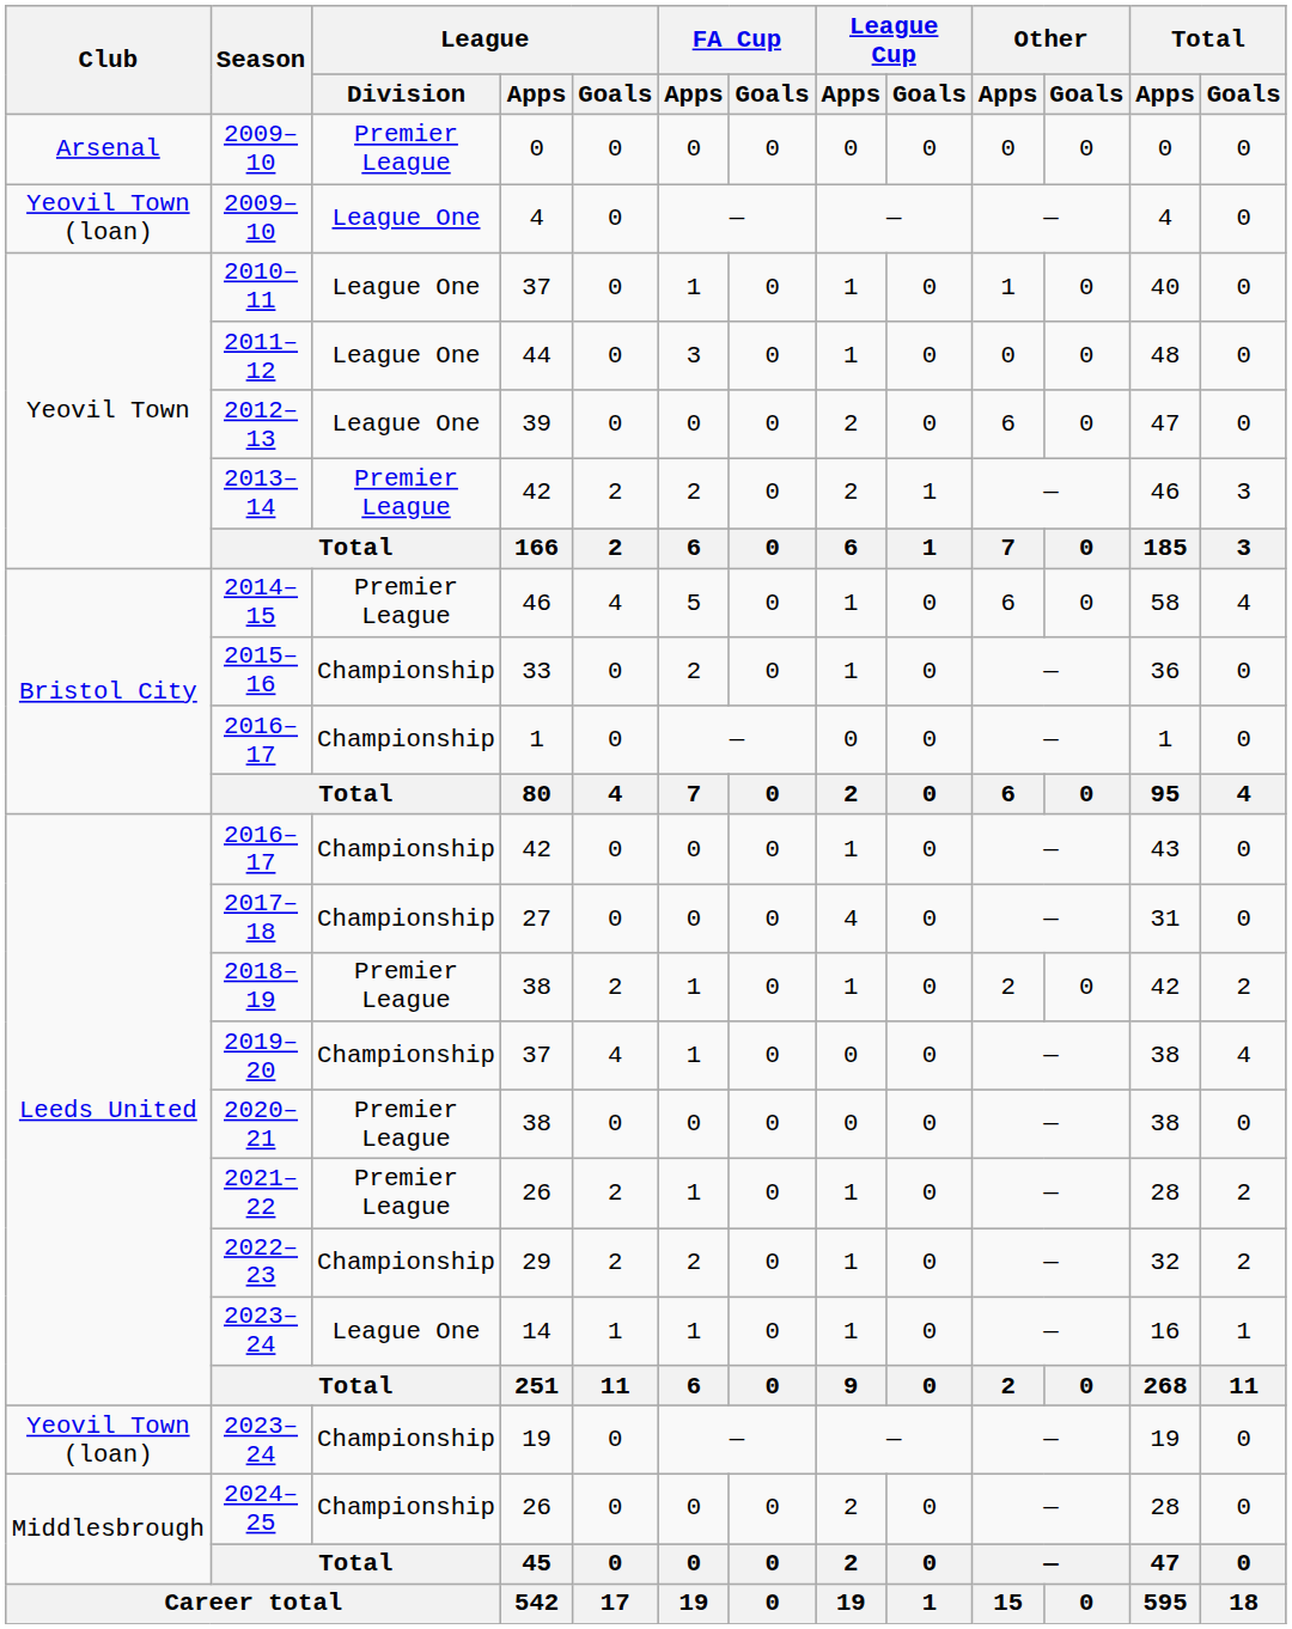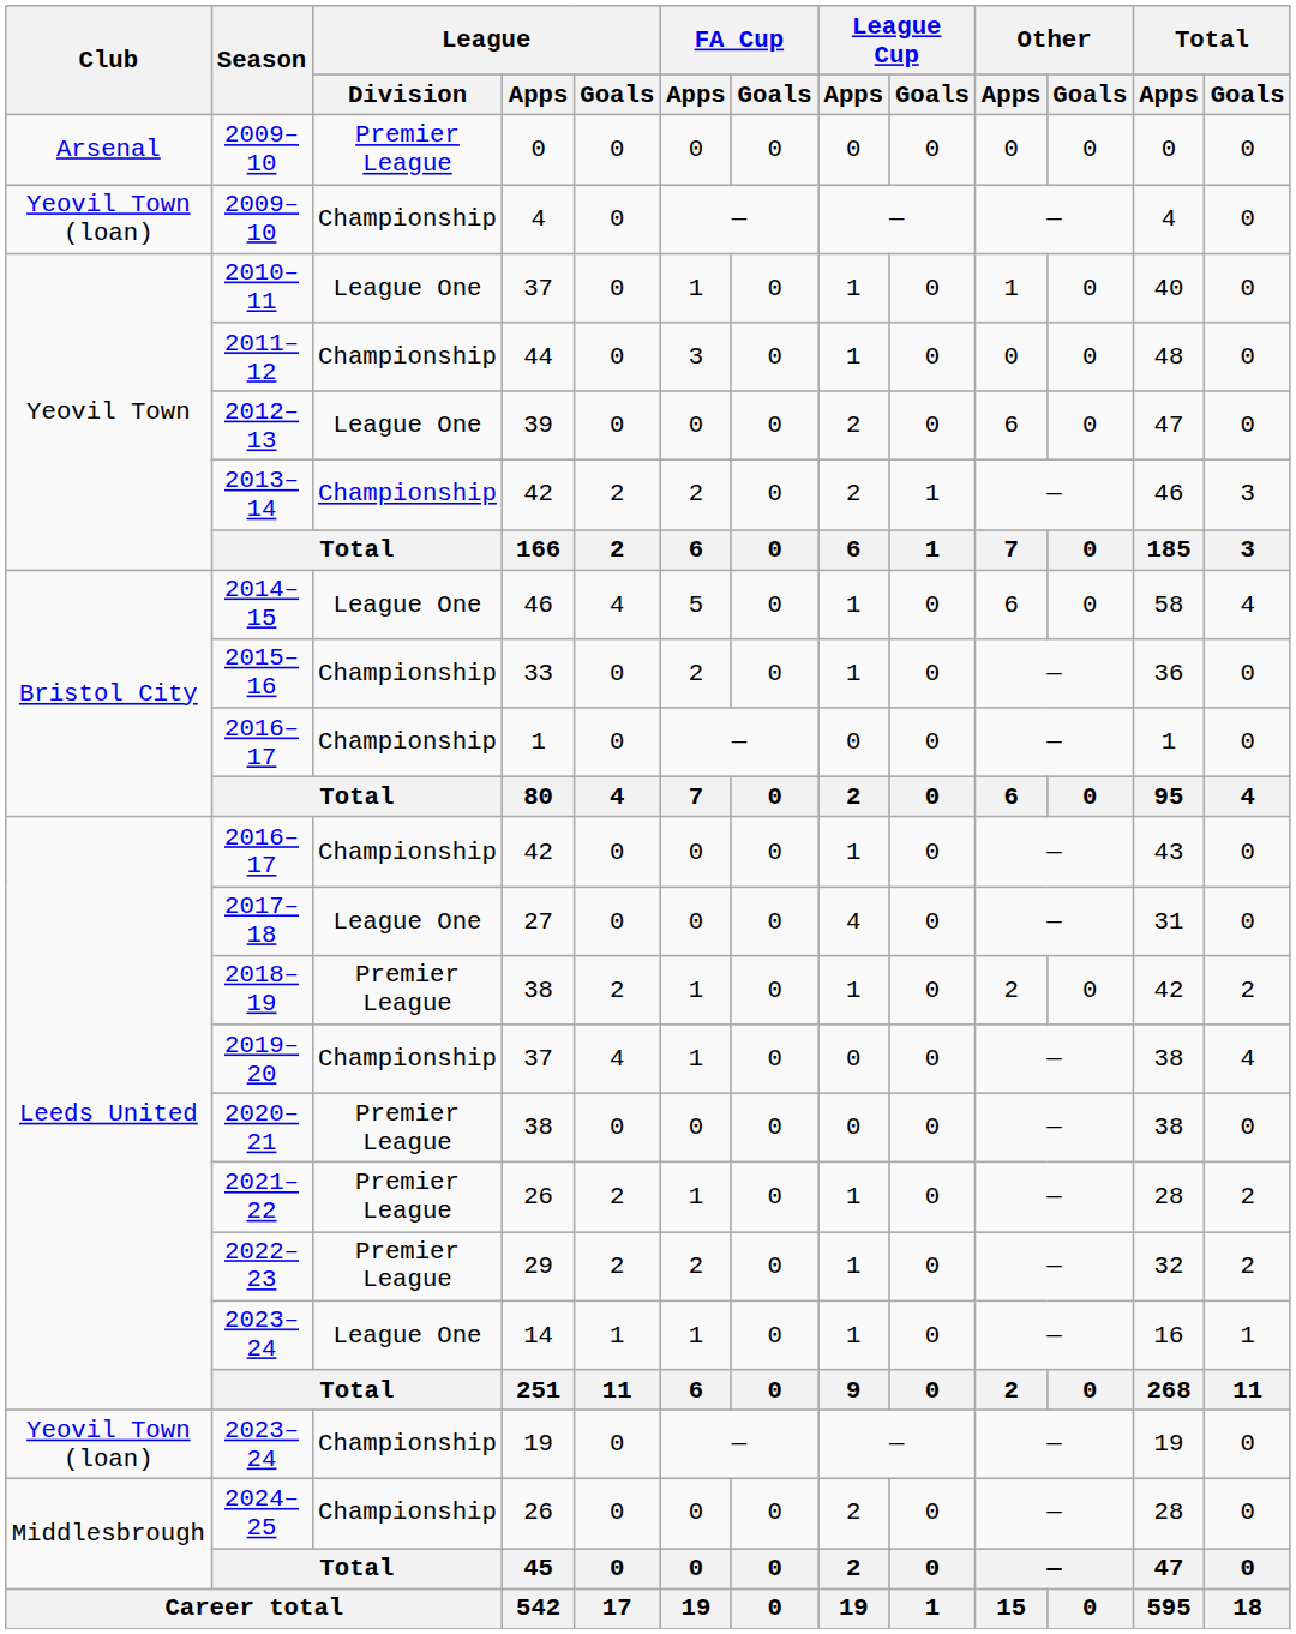 <table class=wikitable style="text-align: center">
 <tr>
 <th rowspan=2>Club</th>
 <th rowspan=2>Season</th>
 <th colspan=3>League</th>
 <th colspan=2><a href='#'>FA Cup</a></th>
 <th colspan=2><a href='#'>League Cup</a></th>
 <th colspan=2>Other</th>
 <th colspan=2>Total</th>
 </tr>
 <tr>
 <th>Division</th>
 <th>Apps</th>
 <th>Goals</th>
 <th>Apps</th>
 <th>Goals</th>
 <th>Apps</th>
 <th>Goals</th>
 <th>Apps</th>
 <th>Goals</th>
 <th>Apps</th>
 <th>Goals</th>
 </tr>
 <tr>
 <td><a href='#'>Arsenal</a></td>
 <td><a href='#'>2009–10</a></td>
 <td><a href='#'>Premier League</a></td>
 <td>0</td>
 <td>0</td>
 <td>0</td>
 <td>0</td>
 <td>0</td>
 <td>0</td>
 <td>0</td>
 <td>0</td>
 <td>0</td>
 <td>0</td>
 </tr>
 <tr>
 <td><a href='#'>Yeovil Town</a> (loan)</td>
 <td><a href='#'>2009–10</a></td>
-<td><a href='#'>League One</a></td>
+<td>Championship</td>
 <td>4</td>
 <td>0</td>
 <td colspan=2>—</td>
 <td colspan=2>—</td>
 <td colspan=2>—</td>
 <td>4</td>
 <td>0</td>
 </tr>
 <tr>
 <td rowspan=5>Yeovil Town</td>
 <td><a href='#'>2010–11</a></td>
 <td>League One</td>
 <td>37</td>
 <td>0</td>
 <td>1</td>
 <td>0</td>
 <td>1</td>
 <td>0</td>
 <td>1</td>
 <td>0</td>
 <td>40</td>
 <td>0</td>
 </tr>
 <tr>
 <td><a href='#'>2011–12</a></td>
-<td>League One</td>
+<td>Championship</td>
 <td>44</td>
 <td>0</td>
 <td>3</td>
 <td>0</td>
 <td>1</td>
 <td>0</td>
 <td>0</td>
 <td>0</td>
 <td>48</td>
 <td>0</td>
 </tr>
 <tr>
 <td><a href='#'>2012–13</a></td>
 <td>League One</td>
 <td>39</td>
 <td>0</td>
 <td>0</td>
 <td>0</td>
 <td>2</td>
 <td>0</td>
 <td>6</td>
 <td>0</td>
 <td>47</td>
 <td>0</td>
 </tr>
 <tr>
 <td><a href='#'>2013–14</a></td>
-<td><a href='#'>Premier League</a></td>
+<td><a href='#'>Championship</a></td>
 <td>42</td>
 <td>2</td>
 <td>2</td>
 <td>0</td>
 <td>2</td>
 <td>1</td>
 <td colspan=2>—</td>
 <td>46</td>
 <td>3</td>
 </tr>
 <tr>
 <th colspan=2>Total</th>
 <th>166</th>
 <th>2</th>
 <th>6</th>
 <th>0</th>
 <th>6</th>
 <th>1</th>
 <th>7</th>
 <th>0</th>
 <th>185</th>
 <th>3</th>
 </tr>
 <tr>
 <td rowspan=4><a href='#'>Bristol City</a></td>
 <td><a href='#'>2014–15</a></td>
-<td>Premier League</td>
+<td>League One</td>
 <td>46</td>
 <td>4</td>
 <td>5</td>
 <td>0</td>
 <td>1</td>
 <td>0</td>
 <td>6</td>
 <td>0</td>
 <td>58</td>
 <td>4</td>
 </tr>
 <tr>
 <td><a href='#'>2015–16</a></td>
 <td>Championship</td>
 <td>33</td>
 <td>0</td>
 <td>2</td>
 <td>0</td>
 <td>1</td>
 <td>0</td>
 <td colspan=2>—</td>
 <td>36</td>
 <td>0</td>
 </tr>
 <tr>
 <td><a href='#'>2016–17</a></td>
 <td>Championship</td>
 <td>1</td>
 <td>0</td>
 <td colspan=2>—</td>
 <td>0</td>
 <td>0</td>
 <td colspan=2>—</td>
 <td>1</td>
 <td>0</td>
 </tr>
 <tr>
 <th colspan=2>Total</th>
 <th>80</th>
 <th>4</th>
 <th>7</th>
 <th>0</th>
 <th>2</th>
 <th>0</th>
 <th>6</th>
 <th>0</th>
 <th>95</th>
 <th>4</th>
 </tr>
 <tr>
 <td rowspan=9><a href='#'>Leeds United</a></td>
 <td><a href='#'>2016–17</a></td>
 <td>Championship</td>
 <td>42</td>
 <td>0</td>
 <td>0</td>
 <td>0</td>
 <td>1</td>
 <td>0</td>
 <td colspan=2>—</td>
 <td>43</td>
 <td>0</td>
 </tr>
 <tr>
 <td><a href='#'>2017–18</a></td>
-<td>Championship</td>
+<td>League One</td>
 <td>27</td>
 <td>0</td>
 <td>0</td>
 <td>0</td>
 <td>4</td>
 <td>0</td>
 <td colspan=2>—</td>
 <td>31</td>
 <td>0</td>
 </tr>
 <tr>
 <td><a href='#'>2018–19</a></td>
 <td>Premier League</td>
 <td>38</td>
 <td>2</td>
 <td>1</td>
 <td>0</td>
 <td>1</td>
 <td>0</td>
 <td>2</td>
 <td>0</td>
 <td>42</td>
 <td>2</td>
 </tr>
 <tr>
 <td><a href='#'>2019–20</a></td>
 <td>Championship</td>
 <td>37</td>
 <td>4</td>
 <td>1</td>
 <td>0</td>
 <td>0</td>
 <td>0</td>
 <td colspan=2>—</td>
 <td>38</td>
 <td>4</td>
 </tr>
 <tr>
 <td><a href='#'>2020–21</a></td>
 <td>Premier League</td>
 <td>38</td>
 <td>0</td>
 <td>0</td>
 <td>0</td>
 <td>0</td>
 <td>0</td>
 <td colspan=2>—</td>
 <td>38</td>
 <td>0</td>
 </tr>
 <tr>
 <td><a href='#'>2021–22</a></td>
 <td>Premier League</td>
 <td>26</td>
 <td>2</td>
 <td>1</td>
 <td>0</td>
 <td>1</td>
 <td>0</td>
 <td colspan=2>—</td>
 <td>28</td>
 <td>2</td>
 </tr>
 <tr>
 <td><a href='#'>2022–23</a></td>
-<td>Championship</td>
+<td>Premier League</td>
 <td>29</td>
 <td>2</td>
 <td>2</td>
 <td>0</td>
 <td>1</td>
 <td>0</td>
 <td colspan=2>—</td>
 <td>32</td>
 <td>2</td>
 </tr>
 <tr>
 <td><a href='#'>2023–24</a></td>
 <td>League One</td>
 <td>14</td>
 <td>1</td>
 <td>1</td>
 <td>0</td>
 <td>1</td>
 <td>0</td>
 <td colspan=2>—</td>
 <td>16</td>
 <td>1</td>
 </tr>
 <tr>
 <th colspan=2>Total</th>
 <th>251</th>
 <th>11</th>
 <th>6</th>
 <th>0</th>
 <th>9</th>
 <th>0</th>
 <th>2</th>
 <th>0</th>
 <th>268</th>
 <th>11</th>
 </tr>
 <tr>
 <td><a href='#'>Yeovil Town</a> (loan)</td>
 <td><a href='#'>2023–24</a></td>
 <td>Championship</td>
 <td>19</td>
 <td>0</td>
 <td colspan=2>—</td>
 <td colspan=2>—</td>
 <td colspan=2>—</td>
 <td>19</td>
 <td>0</td>
 </tr>
 <tr>
 <td rowspan=2>Middlesbrough</td>
 <td><a href='#'>2024–25</a></td>
 <td>Championship</td>
 <td>26</td>
 <td>0</td>
 <td>0</td>
 <td>0</td>
 <td>2</td>
 <td>0</td>
 <td colspan=2>—</td>
 <td>28</td>
 <td>0</td>
 </tr>
 <tr>
 <th colspan=2>Total</th>
 <th>45</th>
 <th>0</th>
 <th>0</th>
 <th>0</th>
 <th>2</th>
 <th>0</th>
 <th colspan=2>—</th>
 <th>47</th>
 <th>0</th>
 </tr>
 <tr>
 <th colspan=3>Career total</th>
 <th>542</th>
 <th>17</th>
 <th>19</th>
 <th>0</th>
 <th>19</th>
 <th>1</th>
 <th>15</th>
 <th>0</th>
 <th>595</th>
 <th>18</th>
 </tr>
 </table>
